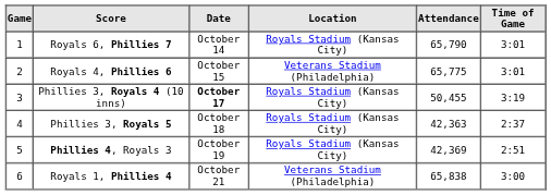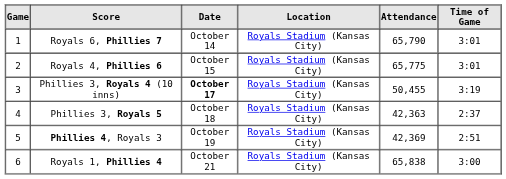 <table border=1 cellspacing=0 width=700 style="margin-left:3em;">
 <tr style="text-align:center; background-color:#e6e6e6;">
 <th width=>Game</th>
 <th width=>Score</th>
 <th width=>Date</th>
 <th width=>Location</th>
 <th width=>Attendance</th>
 <th width=>Time of Game</th>
 </tr>
 <tr style="text-align:center;">
 <td>1</td>
 <td>Royals  6, <strong> Phillies  7</strong></td>
 <td>October 14</td>
 <td><a href='#'>Royals Stadium</a> (Kansas City)</td>
 <td>65,790</td>
 <td>3:01</td>
 </tr>
 <tr style="text-align:center;">
 <td>2</td>
 <td>Royals  4, <strong> Phillies  6</strong></td>
 <td>October 15</td>
-<td><a href='#'>Veterans Stadium</a> (Philadelphia)</td>
+<td><a href='#'>Royals Stadium</a> (Kansas City)</td>
 <td>65,775</td>
 <td>3:01</td>
 </tr>
 <tr style="text-align:center;">
 <td>3</td>
 <td>Phillies  3, <strong> Royals  4</strong> (10 inns)</td>
 <td><strong>October 17</strong></td>
 <td><a href='#'>Royals Stadium</a> (Kansas City)</td>
 <td>50,455</td>
 <td>3:19</td>
 </tr>
 <tr style="text-align:center;">
 <td>4</td>
 <td>Phillies  3, <strong> Royals  5</strong></td>
 <td>October 18</td>
 <td><a href='#'>Royals Stadium</a> (Kansas City)</td>
 <td>42,363</td>
 <td>2:37</td>
 </tr>
 <tr style="text-align:center;">
 <td>5</td>
 <td><strong>Phillies  4</strong>, Royals  3</td>
 <td>October 19</td>
 <td><a href='#'>Royals Stadium</a> (Kansas City)</td>
 <td>42,369</td>
 <td>2:51</td>
 </tr>
 <tr style="text-align:center;">
 <td>6</td>
 <td>Royals  1, <strong>Phillies  4</strong></td>
 <td>October 21</td>
-<td><a href='#'>Veterans Stadium</a> (Philadelphia)</td>
+<td><a href='#'>Royals Stadium</a> (Kansas City)</td>
 <td>65,838</td>
 <td>3:00</td>
 </tr>
 </table>
